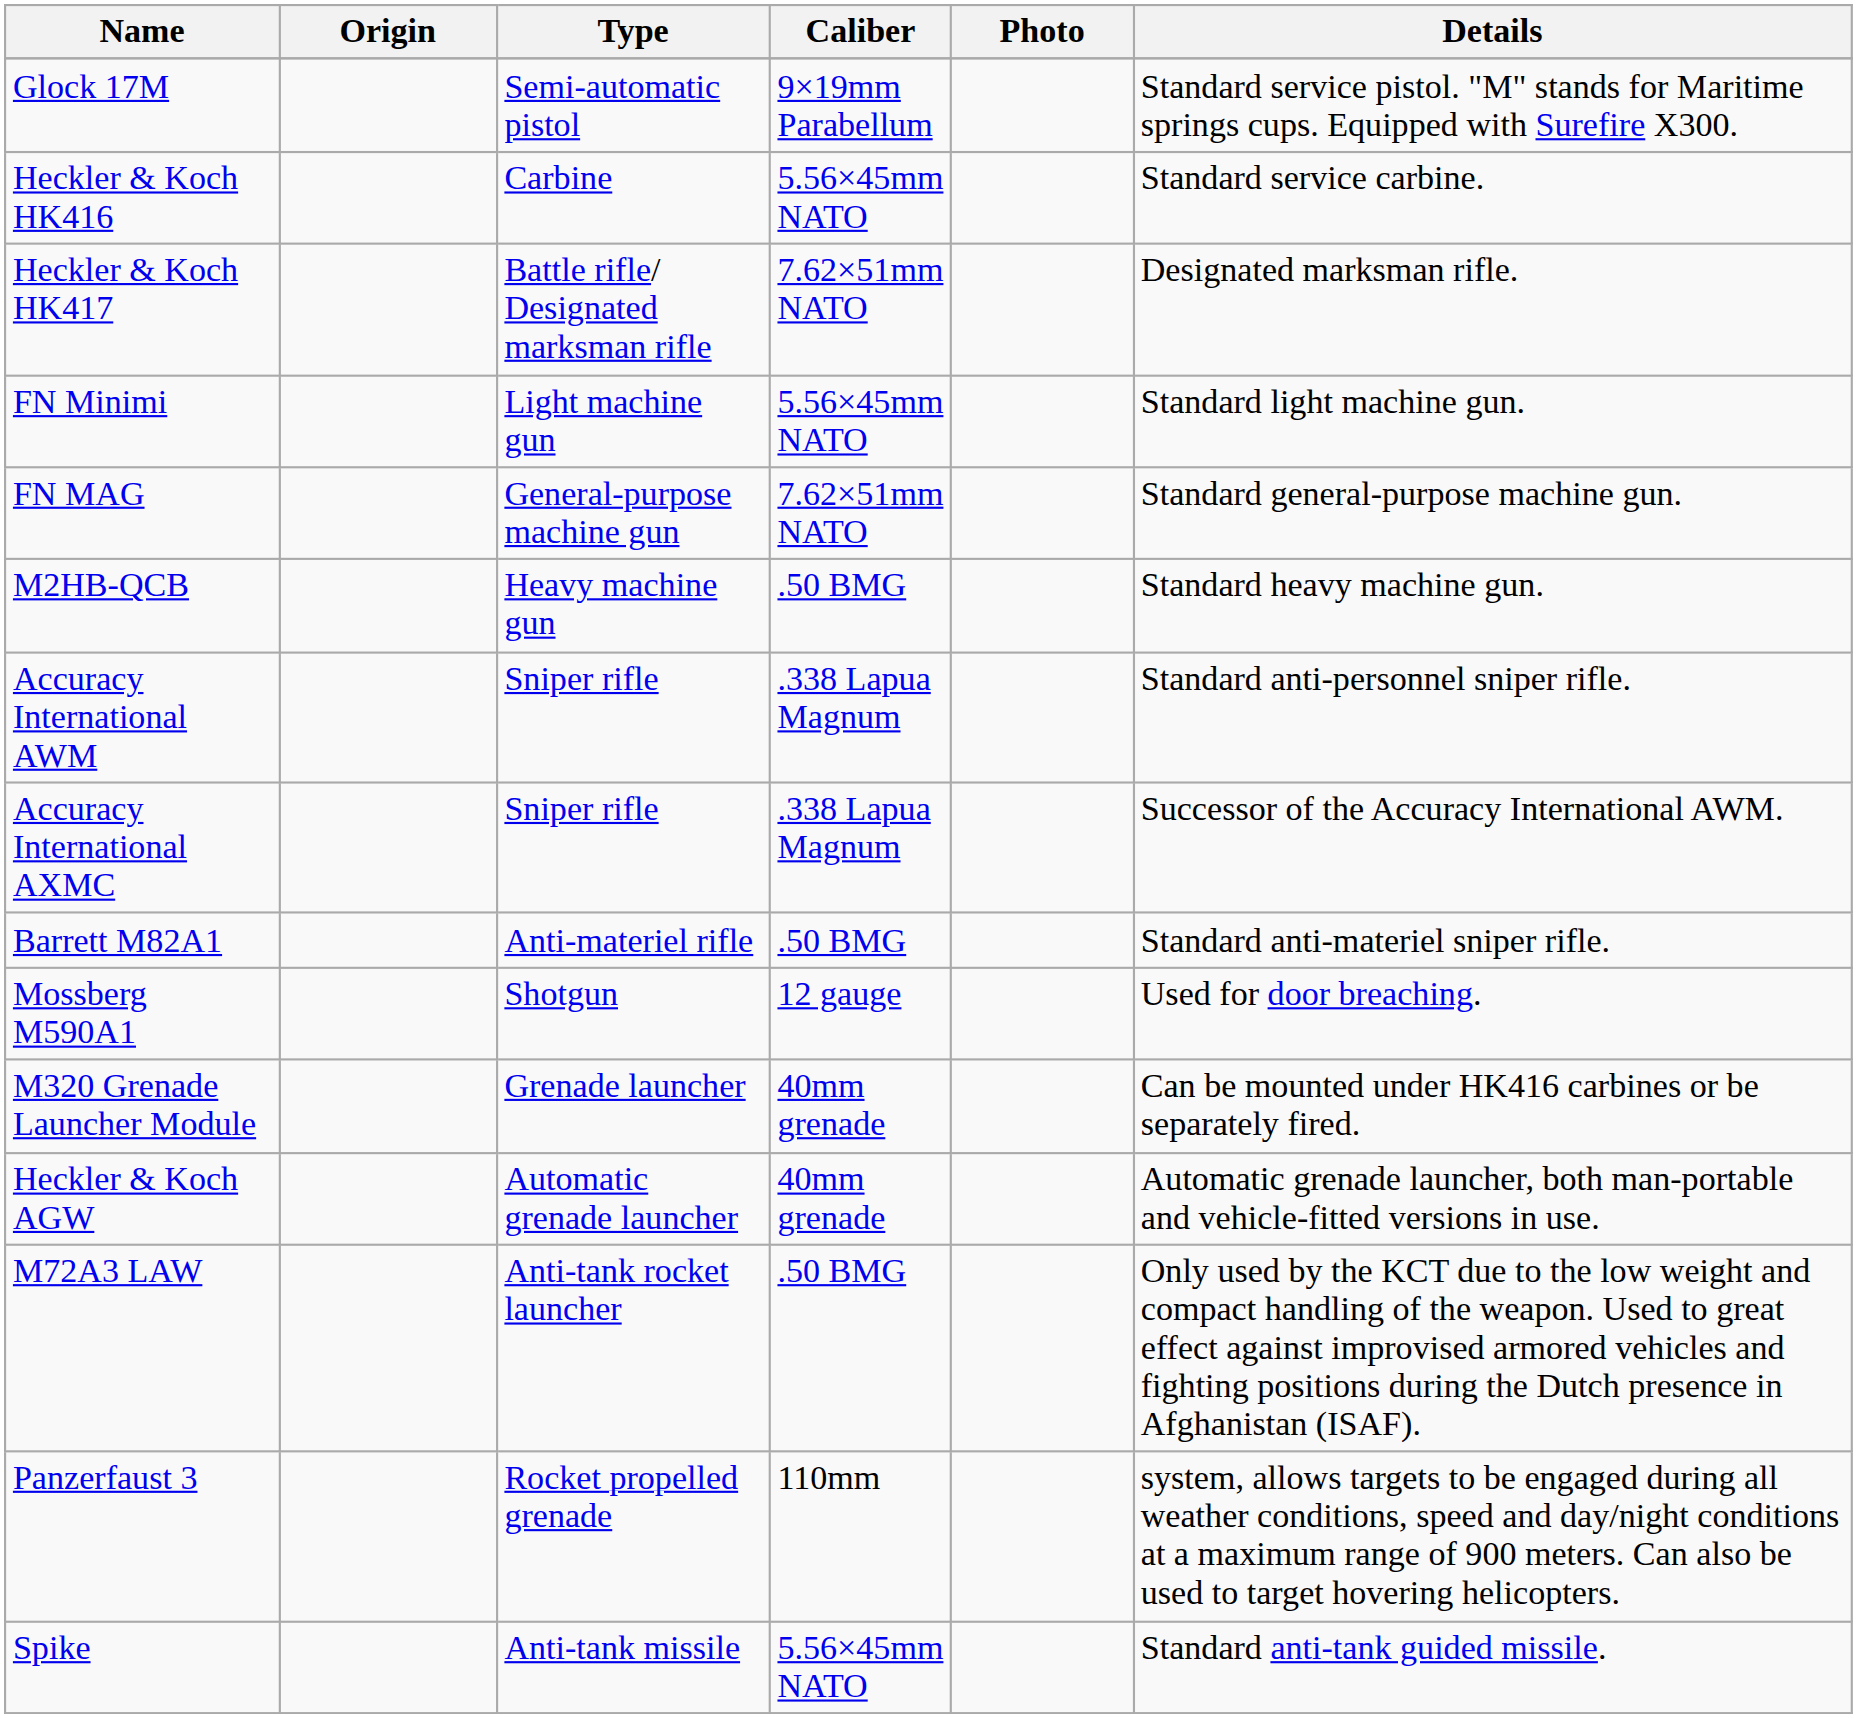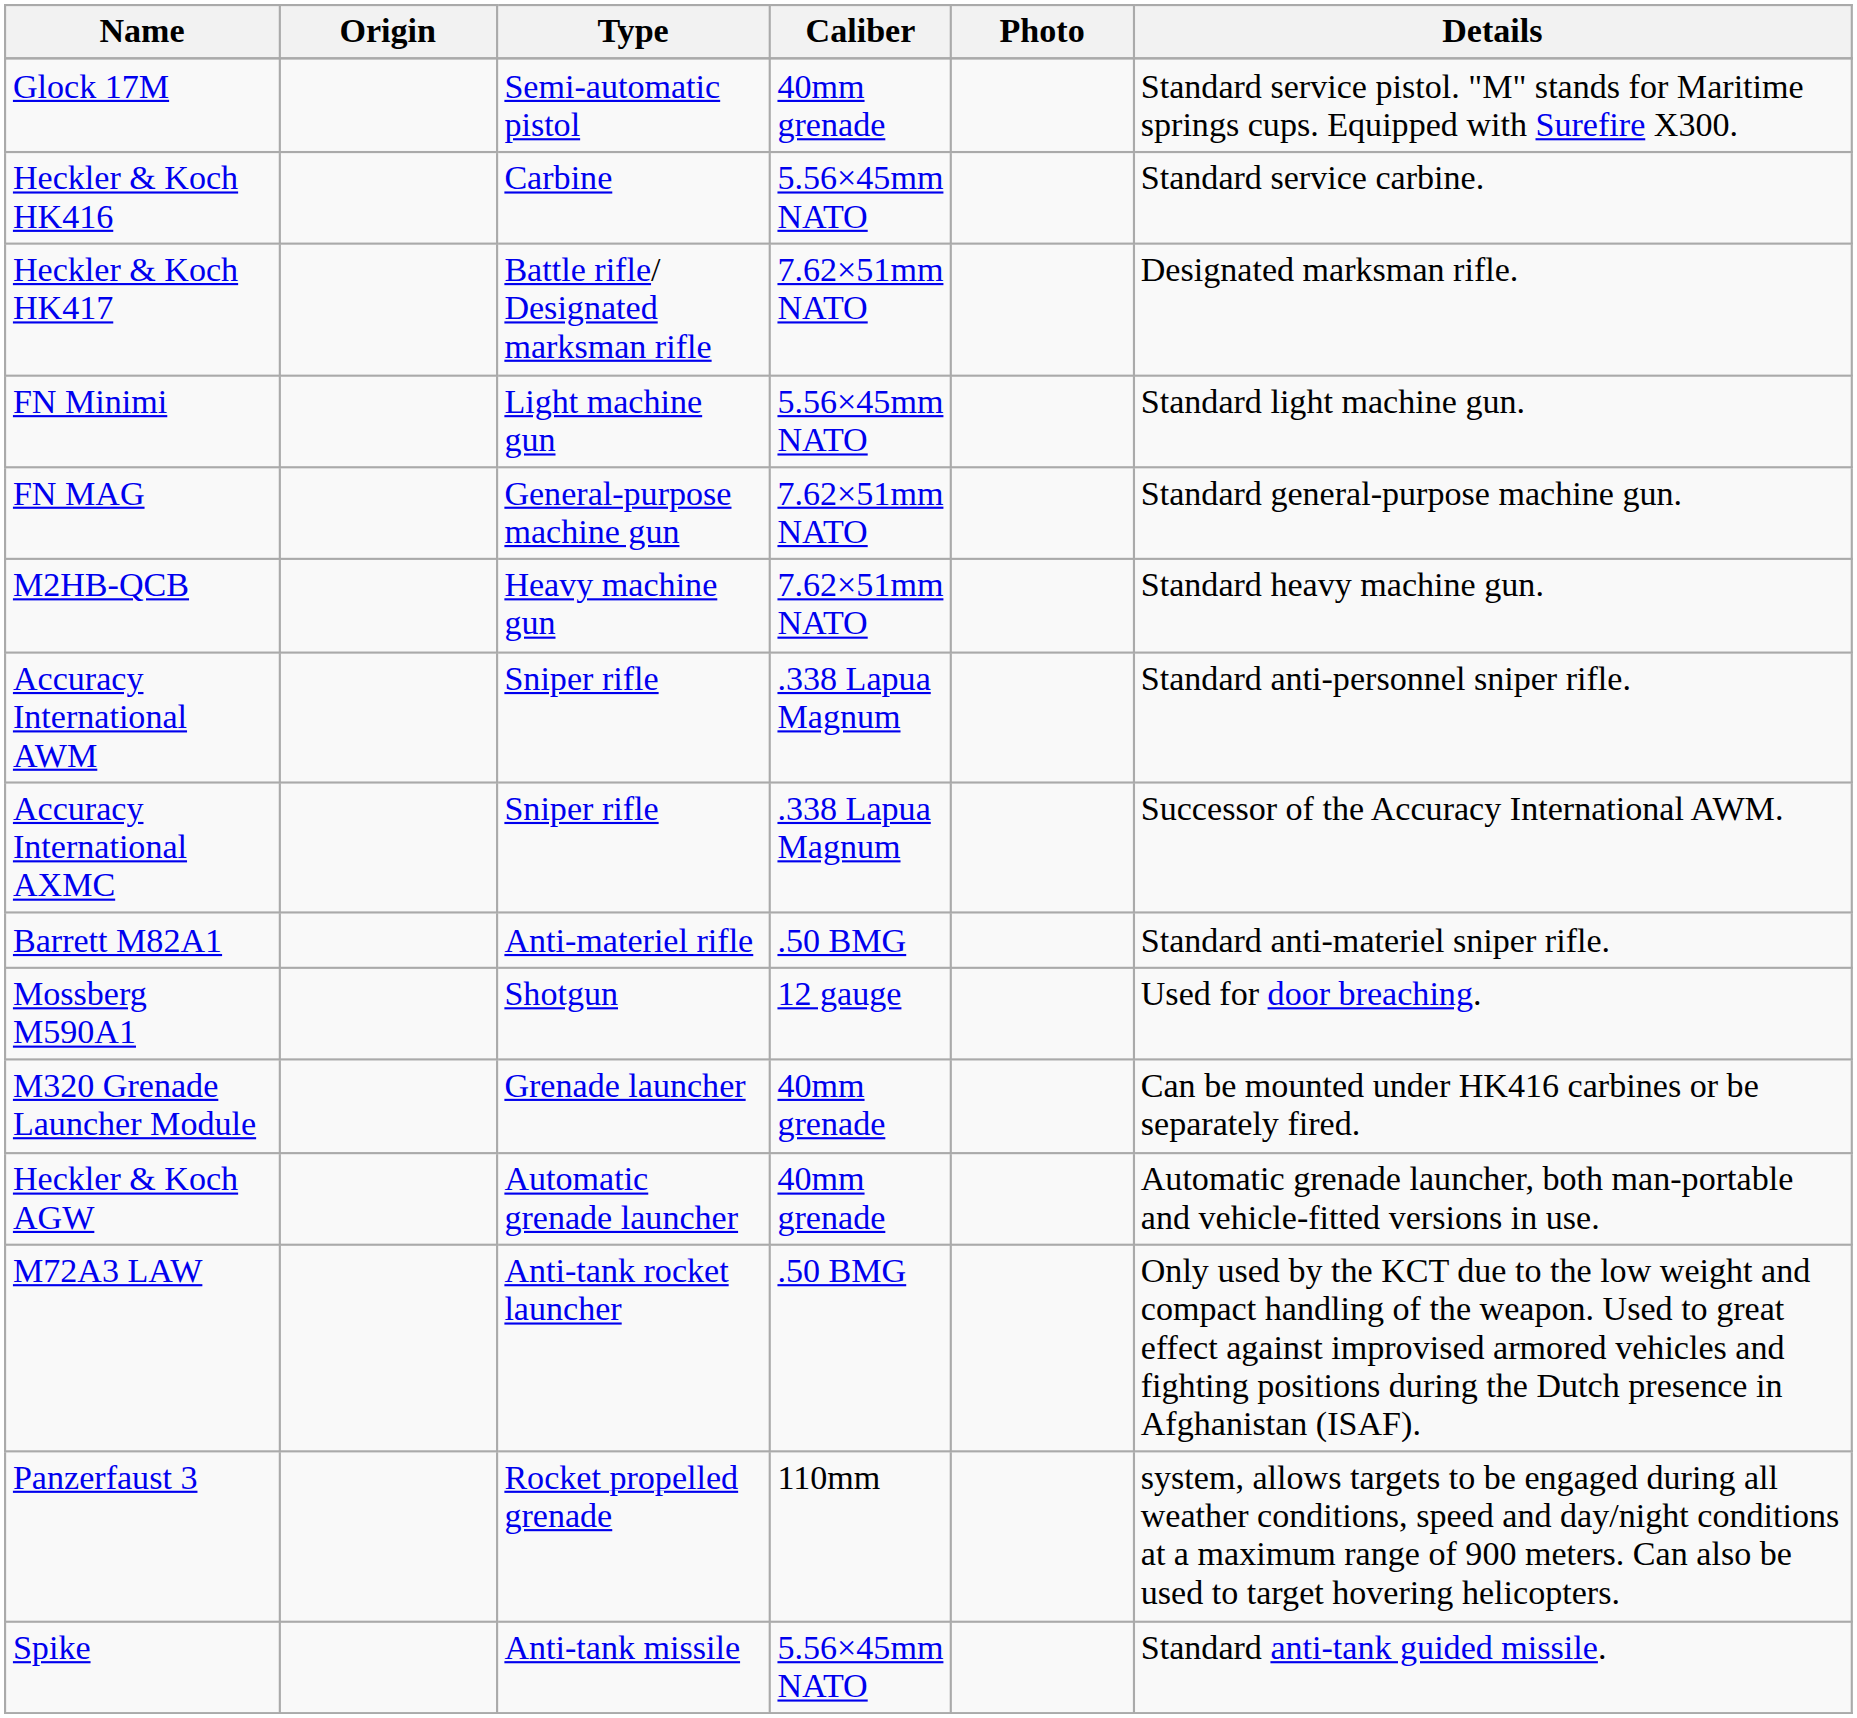 <table class="wikitable">
 <tr>
 <th scope="col" style="width: 15%;">Name</th>
 <th scope="col" style="width: 12%;">Origin</th>
 <th scope="col" style="width: 15%;">Type</th>
 <th scope="col" style="width: 8%;">Caliber</th>
 <th scope="col" style="width: 10%;">Photo</th>
 <th scope="col" style="width: 40%;">Details</th>
 </tr>
 <tr>
 </tr>
 <tr valign="top">
 <td><a href='#'>Glock 17M</a></td>
 <td></td>
 <td><a href='#'>Semi-automatic pistol</a></td>
-<td><a href='#'>9×19mm Parabellum</a></td>
+<td><a href='#'>40mm grenade</a></td>
 <td></td>
 <td>Standard service pistol. "M" stands for Maritime springs cups. Equipped with <a href='#'>Surefire</a> X300.</td>
 </tr>
 <tr valign="top">
 <td><a href='#'>Heckler & Koch HK416</a></td>
 <td></td>
 <td><a href='#'>Carbine</a></td>
 <td><a href='#'>5.56×45mm NATO</a></td>
 <td></td>
 <td>Standard service carbine.</td>
 </tr>
 <tr valign="top">
 <td><a href='#'>Heckler & Koch HK417</a></td>
 <td></td>
 <td><a href='#'>Battle rifle</a>/ <a href='#'>Designated marksman rifle</a></td>
 <td><a href='#'>7.62×51mm NATO</a></td>
 <td></td>
 <td>Designated marksman rifle.</td>
 </tr>
 <tr valign="top">
 <td><a href='#'>FN Minimi</a></td>
 <td></td>
 <td><a href='#'>Light machine gun</a></td>
 <td><a href='#'>5.56×45mm NATO</a></td>
 <td></td>
 <td>Standard light machine gun.</td>
 </tr>
 <tr valign="top">
 <td><a href='#'>FN MAG</a></td>
 <td></td>
 <td><a href='#'>General-purpose machine gun</a></td>
 <td><a href='#'>7.62×51mm NATO</a></td>
 <td></td>
 <td>Standard general-purpose machine gun.</td>
 </tr>
 <tr valign="top">
 <td><a href='#'>M2HB-QCB</a></td>
 <td></td>
 <td><a href='#'>Heavy machine gun</a></td>
-<td><a href='#'>.50 BMG</a></td>
+<td><a href='#'>7.62×51mm NATO</a></td>
 <td></td>
 <td>Standard heavy machine gun.</td>
 </tr>
 <tr valign="top">
 <td><a href='#'>Accuracy International AWM</a></td>
 <td></td>
 <td><a href='#'>Sniper rifle</a></td>
 <td><a href='#'>.338 Lapua Magnum</a></td>
 <td></td>
 <td>Standard anti-personnel sniper rifle.</td>
 </tr>
 <tr valign="top">
 <td><a href='#'>Accuracy International AXMC</a></td>
 <td></td>
 <td><a href='#'>Sniper rifle</a></td>
 <td><a href='#'>.338 Lapua Magnum</a></td>
 <td></td>
 <td>Successor of the Accuracy International AWM.</td>
 </tr>
 <tr valign="top">
 <td><a href='#'>Barrett M82A1</a></td>
 <td></td>
 <td><a href='#'>Anti-materiel rifle</a></td>
 <td><a href='#'>.50 BMG</a></td>
 <td></td>
 <td>Standard anti-materiel sniper rifle.</td>
 </tr>
 <tr valign="top">
 <td><a href='#'>Mossberg M590A1</a></td>
 <td></td>
 <td><a href='#'>Shotgun</a></td>
 <td><a href='#'>12 gauge</a></td>
 <td></td>
 <td>Used for <a href='#'>door breaching</a>.</td>
 </tr>
 <tr valign="top">
 <td><a href='#'>M320 Grenade Launcher Module</a></td>
 <td><br></td>
 <td><a href='#'>Grenade launcher</a></td>
 <td><a href='#'>40mm grenade</a></td>
 <td></td>
 <td>Can be mounted under HK416 carbines or be separately fired.</td>
 </tr>
 <tr valign="top">
 <td><a href='#'>Heckler & Koch AGW</a></td>
 <td></td>
 <td><a href='#'>Automatic grenade launcher</a></td>
 <td><a href='#'>40mm grenade</a></td>
 <td></td>
 <td>Automatic grenade launcher, both man-portable and vehicle-fitted versions in use.</td>
 </tr>
 <tr valign="top">
 <td><a href='#'>M72A3 LAW</a></td>
 <td></td>
 <td><a href='#'>Anti-tank rocket launcher</a></td>
 <td><a href='#'>.50 BMG</a></td>
 <td></td>
 <td>Only used by the KCT due to the low weight and compact handling of the weapon. Used to great effect against improvised armored vehicles and fighting positions during the Dutch presence in Afghanistan (ISAF).</td>
 </tr>
 <tr valign="top">
 <td><a href='#'>Panzerfaust 3</a></td>
 <td></td>
 <td><a href='#'>Rocket propelled grenade</a></td>
 <td>110mm</td>
 <td></td>
 <td> system, allows targets to be engaged during all weather conditions, speed and day/night conditions at a maximum range of 900 meters. Can also be used to target hovering helicopters.</td>
 </tr>
 <tr valign="top">
 <td><a href='#'>Spike</a></td>
 <td></td>
 <td><a href='#'>Anti-tank missile</a></td>
 <td><a href='#'>5.56×45mm NATO</a></td>
 <td></td>
 <td>Standard <a href='#'>anti-tank guided missile</a>.</td>
 </tr>
 <tr valign="top">
 </tr>
 </table>
